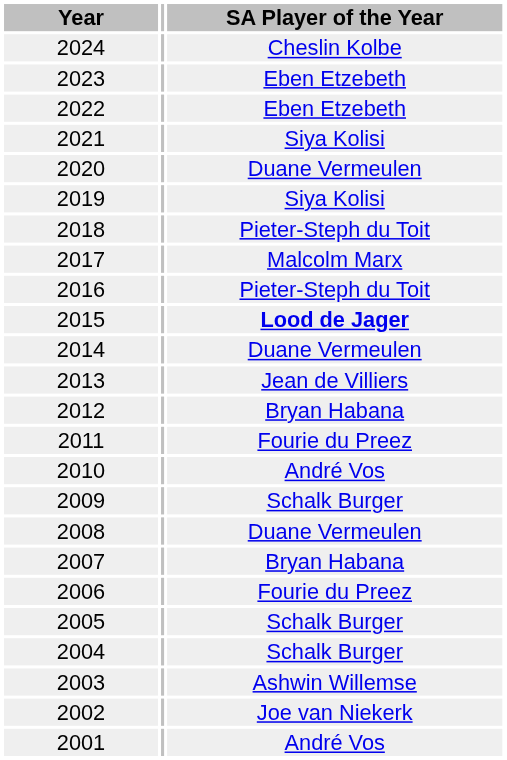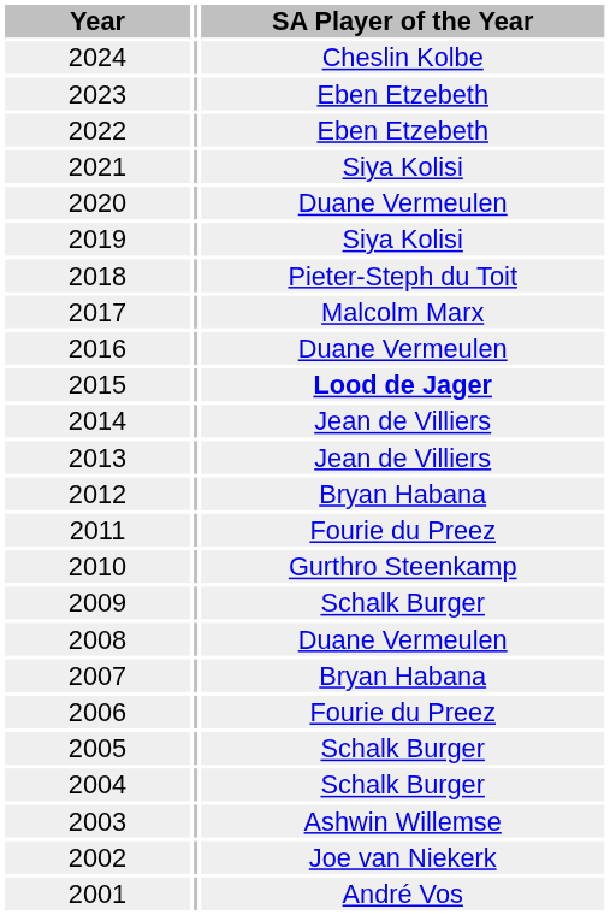 <table class="toccolours" style="font-size: 90%;">
 <tr>
 <th bgcolor=silver width=100 align=center>Year</th>
 <th bgcolor=silver></th>
 <th bgcolor=silver width=220 align=center>SA Player of the Year</th>
 </tr>
 <tr align=center bgcolor="#EFEFEF">
 <td>2024 </td>
 <td bgcolor=silver></td>
 <td><a href='#'>Cheslin Kolbe</a></td>
 </tr>
 <tr align=center bgcolor="#EFEFEF">
 <td>2023 </td>
 <td bgcolor=silver></td>
 <td><a href='#'>Eben Etzebeth</a></td>
 </tr>
 <tr align=center bgcolor="#EFEFEF">
 <td>2022 </td>
 <td bgcolor=silver></td>
 <td><a href='#'>Eben Etzebeth</a></td>
 </tr>
 <tr align=center bgcolor="#EFEFEF">
 <td>2021 </td>
 <td bgcolor=silver></td>
 <td><a href='#'>Siya Kolisi</a></td>
 </tr>
 <tr align=center bgcolor="#EFEFEF">
 <td>2020</td>
 <td bgcolor=silver></td>
 <td><a href='#'>Duane Vermeulen</a></td>
 </tr>
 <tr align=center bgcolor="#EFEFEF">
 <td>2019</td>
 <td bgcolor=silver></td>
 <td><a href='#'>Siya Kolisi</a></td>
 </tr>
 <tr align=center bgcolor="#EFEFEF">
 <td>2018</td>
 <td bgcolor=silver></td>
 <td><a href='#'>Pieter-Steph du Toit</a></td>
 </tr>
 <tr align=center bgcolor="#EFEFEF">
 <td>2017</td>
 <td bgcolor=silver></td>
 <td><a href='#'>Malcolm Marx</a></td>
 </tr>
 <tr align=center bgcolor="#EFEFEF">
 <td>2016</td>
 <td bgcolor=silver></td>
-<td><a href='#'>Pieter-Steph du Toit</a></td>
+<td><a href='#'>Duane Vermeulen</a></td>
 </tr>
 <tr align=center bgcolor="#EFEFEF">
 <td>2015</td>
 <td bgcolor=silver></td>
 <td><strong><a href='#'>Lood de Jager</a></strong></td>
 </tr>
 <tr align=center bgcolor="#EFEFEF">
 <td>2014</td>
 <td bgcolor=silver></td>
-<td><a href='#'>Duane Vermeulen</a></td>
+<td><a href='#'>Jean de Villiers</a></td>
 </tr>
 <tr align=center bgcolor="#EFEFEF">
 <td>2013</td>
 <td bgcolor=silver></td>
 <td><a href='#'>Jean de Villiers</a></td>
 </tr>
 <tr align=center bgcolor="#EFEFEF">
 <td>2012</td>
 <td bgcolor=silver></td>
 <td><a href='#'>Bryan Habana</a></td>
 </tr>
 <tr align=center bgcolor="#EFEFEF">
 <td>2011</td>
 <td bgcolor=silver></td>
 <td><a href='#'>Fourie du Preez</a></td>
 </tr>
 <tr align=center bgcolor="#EFEFEF">
 <td>2010</td>
 <td bgcolor=silver></td>
-<td><a href='#'>André Vos</a></td>
+<td><a href='#'>Gurthro Steenkamp</a></td>
 </tr>
 <tr align=center bgcolor="#EFEFEF">
 <td>2009</td>
 <td bgcolor=silver></td>
 <td><a href='#'>Schalk Burger</a></td>
 </tr>
 <tr align=center bgcolor="#EFEFEF">
 <td>2008</td>
 <td bgcolor=silver></td>
 <td><a href='#'>Duane Vermeulen</a></td>
 </tr>
 <tr align=center bgcolor="#EFEFEF">
 <td>2007</td>
 <td bgcolor=silver></td>
 <td><a href='#'>Bryan Habana</a></td>
 </tr>
 <tr align=center bgcolor="#EFEFEF">
 <td>2006</td>
 <td bgcolor=silver></td>
 <td><a href='#'>Fourie du Preez</a></td>
 </tr>
 <tr align=center bgcolor="#EFEFEF">
 <td>2005</td>
 <td bgcolor=silver></td>
 <td><a href='#'>Schalk Burger</a></td>
 </tr>
 <tr align=center bgcolor="#EFEFEF">
 <td>2004</td>
 <td bgcolor=silver></td>
 <td><a href='#'>Schalk Burger</a></td>
 </tr>
 <tr align=center bgcolor="#EFEFEF">
 <td>2003</td>
 <td bgcolor=silver></td>
 <td><a href='#'>Ashwin Willemse</a></td>
 </tr>
 <tr align=center bgcolor="#EFEFEF">
 <td>2002</td>
 <td bgcolor=silver></td>
 <td><a href='#'>Joe van Niekerk</a></td>
 </tr>
 <tr align=center bgcolor="#EFEFEF">
 <td>2001</td>
 <td bgcolor=silver></td>
 <td><a href='#'>André Vos</a></td>
 </tr>
 </table>
